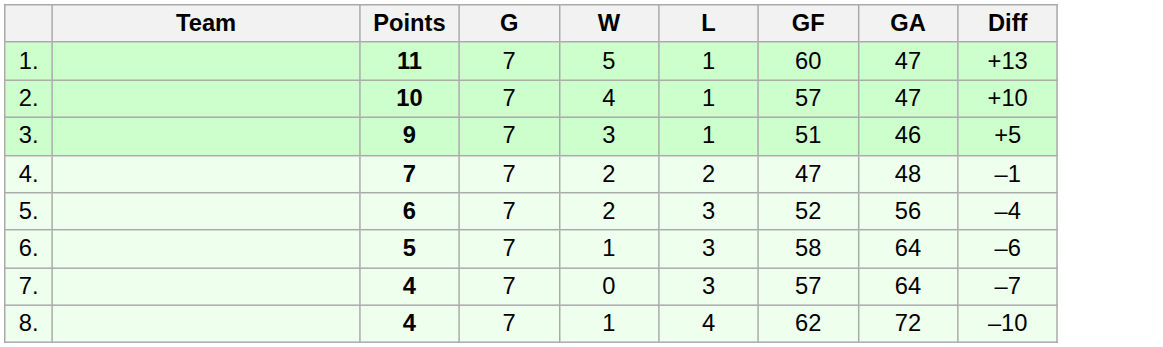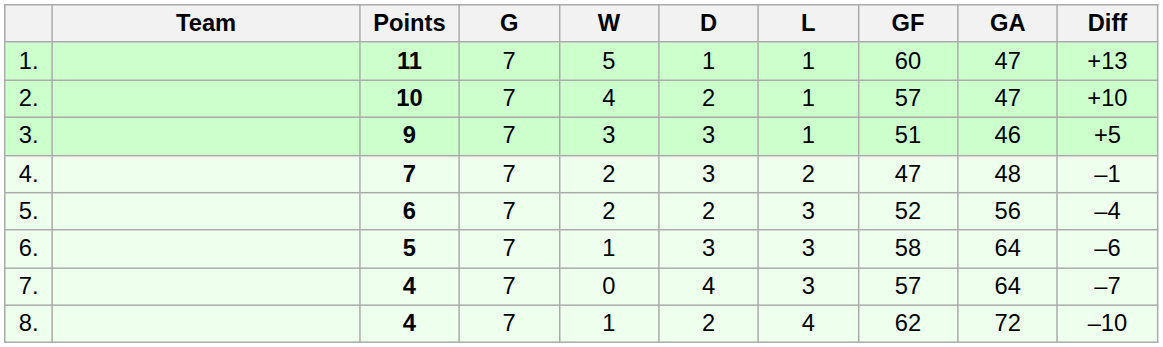 <table class=wikitable style="text-align:center">
 <tr bgcolor="#DCDCDC">
 <th width="25"></th>
 <th width="200">Team</th>
 <th width="60">Points</th>
 <th width="60">G</th>
 <th width="60">W</th>
+<th width="60">D</th>
 <th width="60">L</th>
 <th width="60">GF</th>
 <th width="60">GA</th>
 <th width="60">Diff</th>
 </tr>
 <tr bgcolor=#CCFFCC>
 <td>1.</td>
 <td align=left></td>
 <td><strong>11</strong></td>
 <td>7</td>
 <td>5</td>
 <td>1</td>
+<td>1</td>
 <td>60</td>
 <td>47</td>
 <td>+13</td>
 </tr>
 <tr bgcolor=#CCFFCC>
 <td>2.</td>
 <td align=left></td>
 <td><strong>10</strong></td>
 <td>7</td>
 <td>4</td>
+<td>2</td>
 <td>1</td>
 <td>57</td>
 <td>47</td>
 <td>+10</td>
 </tr>
 <tr bgcolor=#CCFFCC>
 <td>3.</td>
 <td align=left></td>
 <td><strong>9</strong></td>
 <td>7</td>
+<td>3</td>
 <td>3</td>
 <td>1</td>
 <td>51</td>
 <td>46</td>
 <td>+5</td>
 </tr>
 <tr bgcolor=#EEFFEE>
 <td>4.</td>
 <td align=left></td>
 <td><strong>7</strong></td>
 <td>7</td>
 <td>2</td>
+<td>3</td>
 <td>2</td>
 <td>47</td>
 <td>48</td>
 <td>–1</td>
 </tr>
 <tr bgcolor=#EEFFEE>
 <td>5.</td>
 <td align=left></td>
 <td><strong>6</strong></td>
 <td>7</td>
+<td>2</td>
 <td>2</td>
 <td>3</td>
 <td>52</td>
 <td>56</td>
 <td>–4</td>
 </tr>
 <tr bgcolor=#EEFFEE>
 <td>6.</td>
 <td align=left></td>
 <td><strong>5</strong></td>
 <td>7</td>
 <td>1</td>
 <td>3</td>
+<td>3</td>
 <td>58</td>
 <td>64</td>
 <td>–6</td>
 </tr>
 <tr bgcolor=#EEFFEE>
 <td>7.</td>
 <td align=left></td>
 <td><strong>4</strong></td>
 <td>7</td>
 <td>0</td>
+<td>4</td>
 <td>3</td>
 <td>57</td>
 <td>64</td>
 <td>–7</td>
 </tr>
 <tr bgcolor=#EEFFEE>
 <td>8.</td>
 <td align=left></td>
 <td><strong>4</strong></td>
 <td>7</td>
 <td>1</td>
+<td>2</td>
 <td>4</td>
 <td>62</td>
 <td>72</td>
 <td>–10</td>
 </tr>
 </table>
